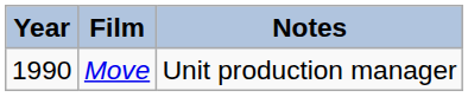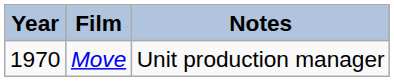 <table class="wikitable" style="font-size:95%;">
 <tr>
 <th style="background:#B0C4DE;">Year</th>
 <th style="background:#B0C4DE;">Film</th>
 <th style="background:#B0C4DE;">Notes</th>
 </tr>
 <tr>
-<td>1990</td>
+<td>1970</td>
 <td><em><a href='#'>Move</a></em></td>
 <td>Unit production manager</td>
 </tr>
 </table>
